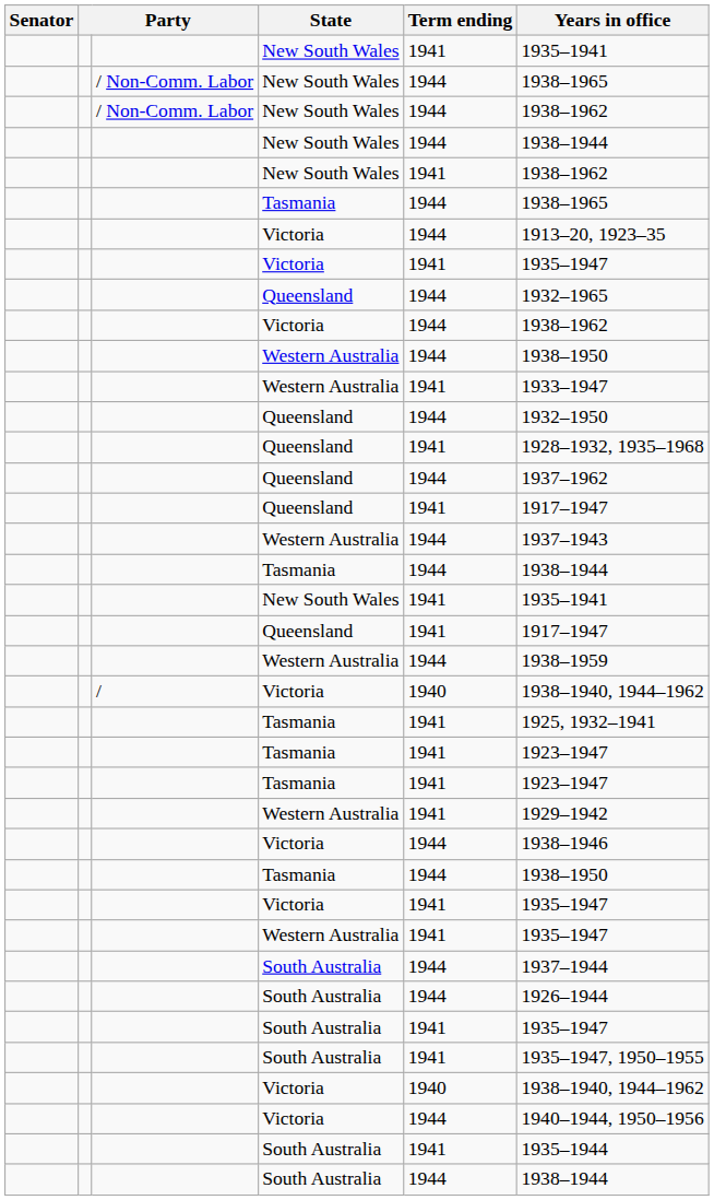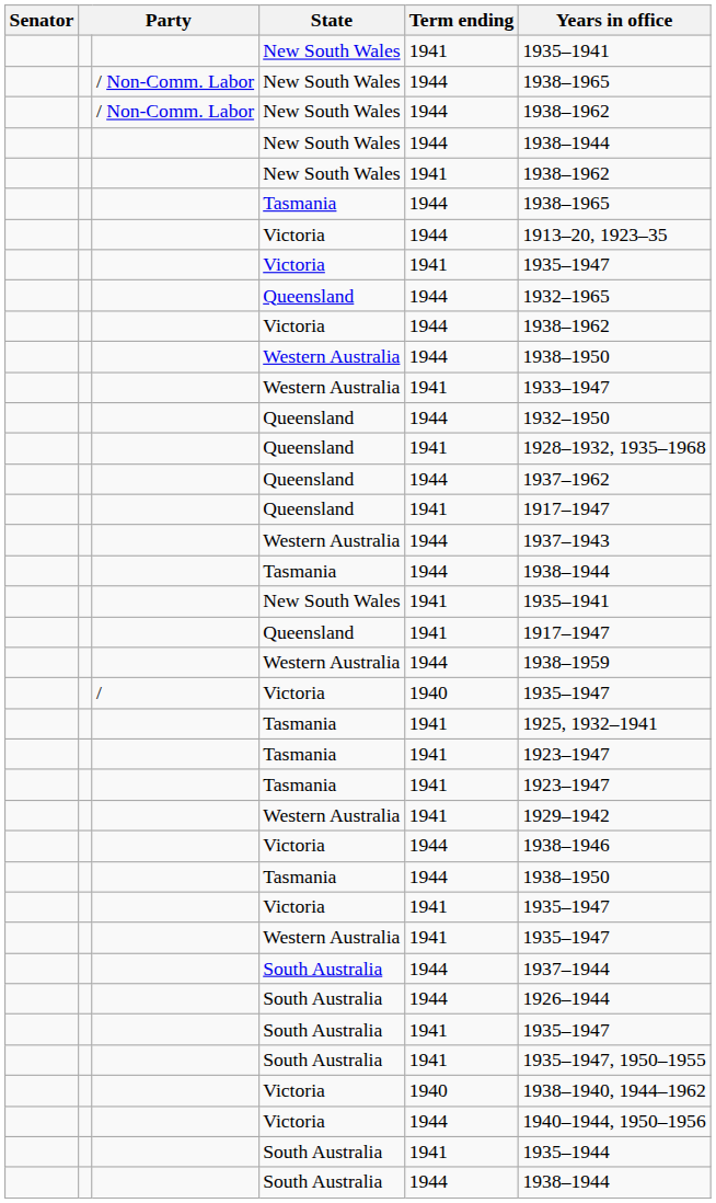 <table class="wikitable sortable">
 <tr>
 <th>Senator</th>
 <th colspan=2>Party</th>
 <th>State</th>
 <th>Term ending</th>
 <th>Years in office</th>
 </tr>
 <tr>
 <td></td>
 <td> </td>
 <td></td>
 <td><a href='#'>New South Wales</a></td>
 <td>1941</td>
 <td>1935–1941</td>
 </tr>
 <tr>
 <td></td>
 <td> </td>
 <td> / <a href='#'>Non-Comm. Labor</a> </td>
 <td>New South Wales</td>
 <td>1944</td>
 <td>1938–1965</td>
 </tr>
 <tr>
 <td></td>
 <td> </td>
 <td> / <a href='#'>Non-Comm. Labor</a> </td>
 <td>New South Wales</td>
 <td>1944</td>
 <td>1938–1962</td>
 </tr>
 <tr>
 <td></td>
 <td> </td>
 <td></td>
 <td>New South Wales</td>
 <td>1944</td>
 <td>1938–1944</td>
 </tr>
 <tr>
 <td></td>
 <td> </td>
 <td></td>
 <td>New South Wales</td>
 <td>1941</td>
 <td>1938–1962</td>
 </tr>
 <tr>
 <td></td>
 <td> </td>
 <td></td>
 <td><a href='#'>Tasmania</a></td>
 <td>1944</td>
 <td>1938–1965</td>
 </tr>
 <tr>
 <td> </td>
 <td> </td>
 <td></td>
 <td>Victoria</td>
 <td>1944</td>
 <td>1913–20, 1923–35</td>
 </tr>
 <tr>
 <td></td>
 <td> </td>
 <td></td>
 <td><a href='#'>Victoria</a></td>
 <td>1941</td>
 <td>1935–1947</td>
 </tr>
 <tr>
 <td></td>
 <td> </td>
 <td></td>
 <td><a href='#'>Queensland</a></td>
 <td>1944</td>
 <td>1932–1965</td>
 </tr>
 <tr>
 <td></td>
 <td> </td>
 <td></td>
 <td>Victoria</td>
 <td>1944</td>
 <td>1938–1962</td>
 </tr>
 <tr>
 <td></td>
 <td> </td>
 <td></td>
 <td><a href='#'>Western Australia</a></td>
 <td>1944</td>
 <td>1938–1950</td>
 </tr>
 <tr>
 <td></td>
 <td> </td>
 <td></td>
 <td>Western Australia</td>
 <td>1941</td>
 <td>1933–1947</td>
 </tr>
 <tr>
 <td></td>
 <td> </td>
 <td></td>
 <td>Queensland</td>
 <td>1944</td>
 <td>1932–1950</td>
 </tr>
 <tr>
 <td></td>
 <td> </td>
 <td></td>
 <td>Queensland</td>
 <td>1941</td>
 <td>1928–1932, 1935–1968</td>
 </tr>
 <tr>
 <td></td>
 <td> </td>
 <td></td>
 <td>Queensland</td>
 <td>1944</td>
 <td>1937–1962</td>
 </tr>
 <tr>
 <td> </td>
 <td> </td>
 <td></td>
 <td>Queensland</td>
 <td>1941</td>
 <td>1917–1947</td>
 </tr>
 <tr>
 <td></td>
 <td> </td>
 <td></td>
 <td>Western Australia</td>
 <td>1944</td>
 <td>1937–1943</td>
 </tr>
 <tr>
 <td></td>
 <td> </td>
 <td></td>
 <td>Tasmania</td>
 <td>1944</td>
 <td>1938–1944</td>
 </tr>
 <tr>
 <td></td>
 <td> </td>
 <td></td>
 <td>New South Wales</td>
 <td>1941</td>
 <td>1935–1941</td>
 </tr>
 <tr>
 <td> </td>
 <td> </td>
 <td></td>
 <td>Queensland</td>
 <td>1941</td>
 <td>1917–1947</td>
 </tr>
 <tr>
 <td></td>
 <td> </td>
 <td></td>
 <td>Western Australia</td>
 <td>1944</td>
 <td>1938–1959</td>
 </tr>
 <tr>
 <td></td>
 <td> </td>
 <td> /  </td>
 <td>Victoria</td>
 <td>1940</td>
-<td>1938–1940, 1944–1962</td>
+<td>1935–1947</td>
 </tr>
 <tr>
 <td></td>
 <td> </td>
 <td></td>
 <td>Tasmania</td>
 <td>1941</td>
 <td>1925, 1932–1941</td>
 </tr>
 <tr>
 <td></td>
 <td> </td>
 <td></td>
 <td>Tasmania</td>
 <td>1941</td>
 <td>1923–1947</td>
 </tr>
 <tr>
 <td></td>
 <td> </td>
 <td></td>
 <td>Tasmania</td>
 <td>1941</td>
 <td>1923–1947</td>
 </tr>
 <tr>
 <td></td>
 <td> </td>
 <td></td>
 <td>Western Australia</td>
 <td>1941</td>
 <td>1929–1942</td>
 </tr>
 <tr>
 <td></td>
 <td> </td>
 <td></td>
 <td>Victoria</td>
 <td>1944</td>
 <td>1938–1946</td>
 </tr>
 <tr>
 <td></td>
 <td> </td>
 <td></td>
 <td>Tasmania</td>
 <td>1944</td>
 <td>1938–1950</td>
 </tr>
 <tr>
 <td></td>
 <td> </td>
 <td></td>
 <td>Victoria</td>
 <td>1941</td>
 <td>1935–1947</td>
 </tr>
 <tr>
 <td></td>
 <td> </td>
 <td></td>
 <td>Western Australia</td>
 <td>1941</td>
 <td>1935–1947</td>
 </tr>
 <tr>
 <td></td>
 <td> </td>
 <td></td>
 <td><a href='#'>South Australia</a></td>
 <td>1944</td>
 <td>1937–1944</td>
 </tr>
 <tr>
 <td></td>
 <td> </td>
 <td></td>
 <td>South Australia</td>
 <td>1944</td>
 <td>1926–1944</td>
 </tr>
 <tr>
 <td></td>
 <td> </td>
 <td></td>
 <td>South Australia</td>
 <td>1941</td>
 <td>1935–1947</td>
 </tr>
 <tr>
 <td></td>
 <td> </td>
 <td></td>
 <td>South Australia</td>
 <td>1941</td>
 <td>1935–1947, 1950–1955</td>
 </tr>
 <tr>
 <td> </td>
 <td> </td>
 <td></td>
 <td>Victoria</td>
 <td>1940 </td>
 <td>1938–1940, 1944–1962</td>
 </tr>
 <tr>
 <td> </td>
 <td> </td>
 <td></td>
 <td>Victoria</td>
 <td>1944</td>
 <td>1940–1944, 1950–1956</td>
 </tr>
 <tr>
 <td></td>
 <td> </td>
 <td></td>
 <td>South Australia</td>
 <td>1941</td>
 <td>1935–1944</td>
 </tr>
 <tr>
 <td></td>
 <td> </td>
 <td></td>
 <td>South Australia</td>
 <td>1944</td>
 <td>1938–1944</td>
 </tr>
 </table>
